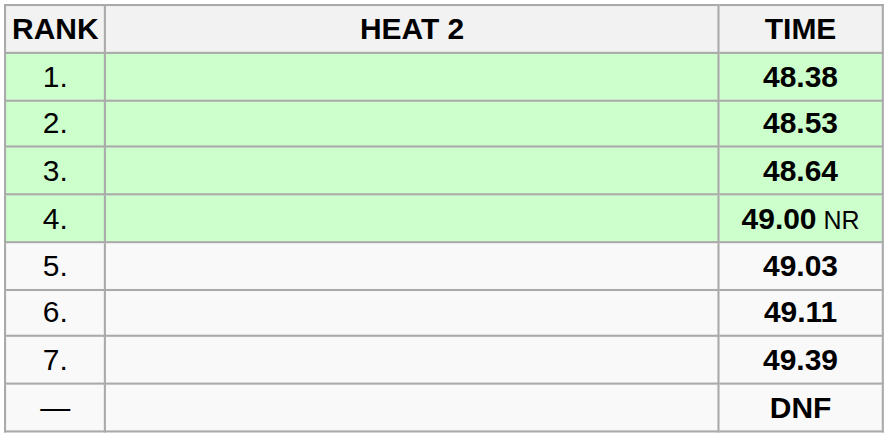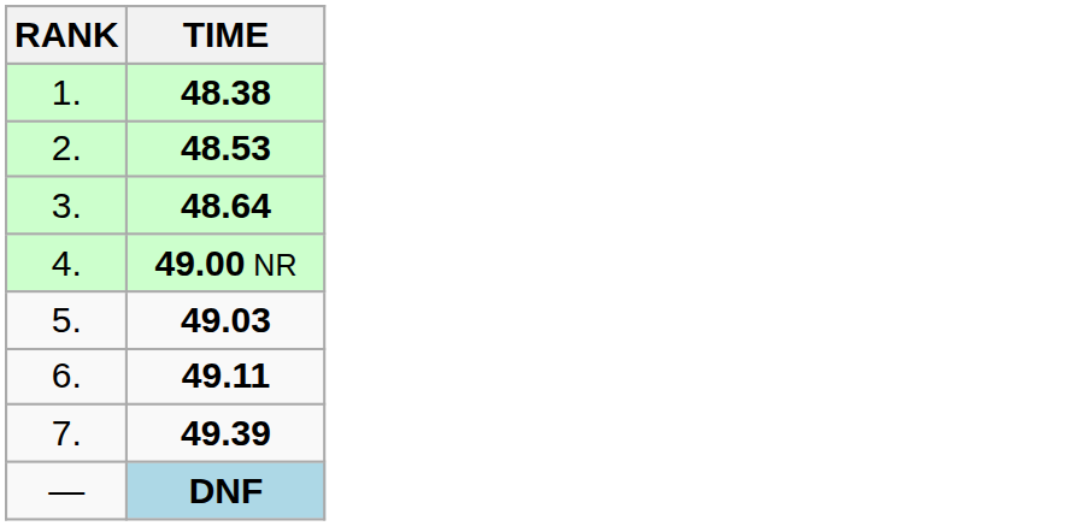 <table class="wikitable" style="border-collapse: collapse; font-size: 90%;">
 <tr>
 <th>RANK</th>
-<th style="width: 20em">HEAT 2</th>
 <th style="width: 5em">TIME</th>
 </tr>
 <tr style="background:#ccffcc;">
 <td align="center">1.</td>
-<td></td>
 <td align="center"><strong>48.38</strong></td>
 </tr>
 <tr style="background:#ccffcc;">
 <td align="center">2.</td>
-<td></td>
 <td align="center"><strong>48.53</strong></td>
 </tr>
 <tr style="background:#ccffcc;">
 <td align="center">3.</td>
-<td></td>
 <td align="center"><strong>48.64</strong></td>
 </tr>
 <tr style="background:#ccffcc;">
 <td align="center">4.</td>
-<td></td>
 <td align="center"><strong>49.00</strong><small> NR</small></td>
 </tr>
 <tr>
 <td align="center">5.</td>
-<td></td>
 <td align="center"><strong>49.03</strong></td>
 </tr>
 <tr>
 <td align="center">6.</td>
-<td></td>
 <td align="center"><strong>49.11</strong></td>
 </tr>
 <tr>
 <td align="center">7.</td>
-<td></td>
 <td align="center"><strong>49.39</strong></td>
 </tr>
 <tr>
 <td align="center">—</td>
-<td></td>
-<td align="center"><strong>DNF</strong></td>
+<td align="center" style="background: lightblue;"><strong>DNF</strong></td>
 </tr>
 </table>
